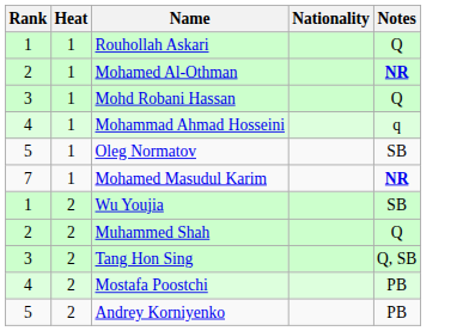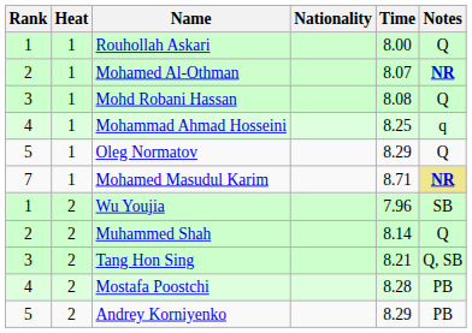 <table class="wikitable sortable" style="text-align:center;font-size:95%">
 <tr>
 <th>Rank</th>
 <th>Heat</th>
 <th>Name</th>
 <th>Nationality</th>
+<th>Time</th>
 <th>Notes</th>
 </tr>
 <tr style="background-color:#ccffcc;">
 <td>1</td>
 <td>1</td>
 <td style="text-align:left;"><a href='#'>Rouhollah Askari</a></td>
 <td style="text-align:left;"></td>
+<td>8.00</td>
 <td>Q</td>
 </tr>
 <tr style="background-color:#ccffcc;">
 <td>2</td>
 <td>1</td>
 <td style="text-align:left;"><a href='#'>Mohamed Al-Othman</a></td>
 <td style="text-align:left;"></td>
+<td>8.07</td>
 <td><strong><a href='#'>NR</a></strong></td>
 </tr>
 <tr style="background-color:#ccffcc;">
 <td>3</td>
 <td>1</td>
 <td style="text-align:left;"><a href='#'>Mohd Robani Hassan</a></td>
 <td style="text-align:left;"></td>
+<td>8.08</td>
 <td>Q</td>
 </tr>
 <tr style="background-color:#ddffdd;">
 <td>4</td>
 <td>1</td>
 <td style="text-align:left;"><a href='#'>Mohammad Ahmad Hosseini</a></td>
 <td style="text-align:left;"></td>
+<td>8.25</td>
 <td>q</td>
 </tr>
 <tr>
 <td>5</td>
 <td>1</td>
 <td style="text-align:left;"><a href='#'>Oleg Normatov</a></td>
 <td style="text-align:left;"></td>
-<td>SB</td>
+<td>8.29</td>
+<td>Q</td>
 </tr>
 <tr>
 <td>7</td>
 <td>1</td>
 <td style="text-align:left;"><a href='#'>Mohamed Masudul Karim</a></td>
 <td style="text-align:left;"></td>
-<td><strong><a href='#'>NR</a></strong></td>
+<td>8.71</td>
+<td style="background: khaki;"><strong><a href='#'>NR</a></strong></td>
 </tr>
 <tr style="background-color:#ccffcc;">
 <td>1</td>
 <td>2</td>
 <td style="text-align:left;"><a href='#'>Wu Youjia</a></td>
 <td style="text-align:left;"></td>
+<td>7.96</td>
 <td>SB</td>
 </tr>
 <tr style="background-color:#ccffcc;">
 <td>2</td>
 <td>2</td>
 <td style="text-align:left;"><a href='#'>Muhammed Shah</a></td>
 <td style="text-align:left;"></td>
+<td>8.14</td>
 <td>Q</td>
 </tr>
 <tr style="background-color:#ccffcc;">
 <td>3</td>
 <td>2</td>
 <td style="text-align:left;"><a href='#'>Tang Hon Sing</a></td>
 <td style="text-align:left;"></td>
+<td>8.21</td>
 <td>Q, SB</td>
 </tr>
 <tr style="background-color:#ddffdd;">
 <td>4</td>
 <td>2</td>
 <td style="text-align:left;"><a href='#'>Mostafa Poostchi</a></td>
 <td style="text-align:left;"></td>
+<td>8.28</td>
 <td>PB</td>
 </tr>
 <tr>
 <td>5</td>
 <td>2</td>
 <td style="text-align:left;"><a href='#'>Andrey Korniyenko</a></td>
 <td style="text-align:left;"></td>
+<td>8.29</td>
 <td>PB</td>
 </tr>
 </table>
